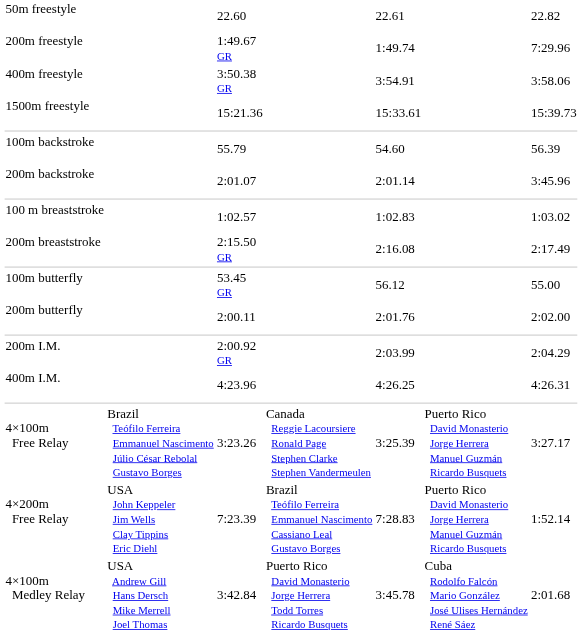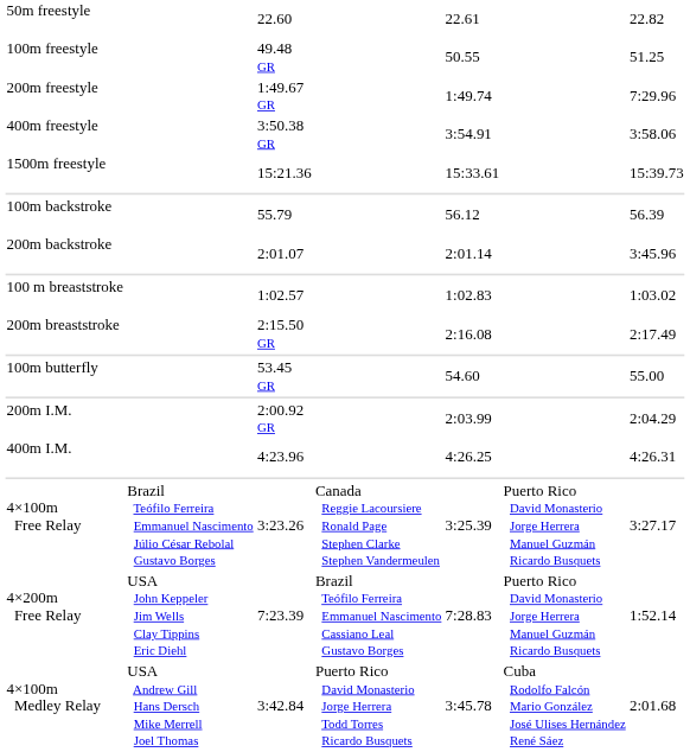 <table>
 <tr>
 <td>50m freestyle <br>  </td>
 <td></td>
 <td>22.60</td>
 <td></td>
 <td>22.61</td>
 <td></td>
 <td>22.82</td>
+</tr>
+<tr>
+<td>100m freestyle <br>  </td>
+<td></td>
+<td>49.48 <small><br><a href='#'>GR</a></small></td>
+<td></td>
+<td>50.55</td>
+<td></td>
+<td>51.25</td>
 </tr>
 <tr>
 <td>200m freestyle <br>  </td>
 <td></td>
 <td>1:49.67 <small><br><a href='#'>GR</a></small></td>
 <td></td>
 <td>1:49.74</td>
 <td></td>
 <td>7:29.96</td>
 </tr>
 <tr>
 <td>400m freestyle <br>  </td>
 <td></td>
 <td>3:50.38 <small><br><a href='#'>GR</a></small></td>
 <td></td>
 <td>3:54.91</td>
 <td></td>
 <td>3:58.06</td>
 </tr>
 <tr>
 <td>1500m freestyle <br>  </td>
 <td></td>
 <td>15:21.36</td>
 <td></td>
 <td>15:33.61</td>
 <td></td>
 <td>15:39.73</td>
 </tr>
 <tr style="background:#ddd;">
 <td colspan=7></td>
 </tr>
 <tr>
 <td>100m backstroke <br>  </td>
 <td></td>
 <td>55.79</td>
 <td></td>
-<td>54.60</td>
+<td>56.12</td>
 <td></td>
 <td>56.39</td>
 </tr>
 <tr>
 <td>200m backstroke <br>  </td>
 <td></td>
 <td>2:01.07</td>
 <td></td>
 <td>2:01.14</td>
 <td></td>
 <td>3:45.96</td>
 </tr>
 <tr style="background:#ddd;">
 <td colspan=7></td>
 </tr>
 <tr>
 <td>100 m breaststroke <br>  </td>
 <td></td>
 <td>1:02.57</td>
 <td></td>
 <td>1:02.83</td>
 <td></td>
 <td>1:03.02</td>
 </tr>
 <tr>
 <td>200m breaststroke <br>  </td>
 <td></td>
 <td>2:15.50 <small><br><a href='#'>GR</a></small></td>
 <td></td>
 <td>2:16.08</td>
 <td></td>
 <td>2:17.49</td>
 </tr>
 <tr style="background:#ddd;">
 <td colspan=7></td>
 </tr>
 <tr>
 <td>100m butterfly <br>  </td>
 <td></td>
 <td>53.45 <small><br><a href='#'>GR</a></small></td>
 <td></td>
-<td>56.12</td>
+<td>54.60</td>
 <td></td>
 <td>55.00</td>
-</tr>
-<tr>
-<td>200m butterfly <br>  </td>
-<td></td>
-<td>2:00.11</td>
-<td></td>
-<td>2:01.76</td>
-<td></td>
-<td>2:02.00</td>
 </tr>
 <tr style="background:#ddd;">
 <td colspan=7></td>
 </tr>
 <tr>
 <td>200m I.M. <br>  </td>
 <td></td>
 <td>2:00.92 <small><br><a href='#'>GR</a></small></td>
 <td></td>
 <td>2:03.99</td>
 <td></td>
 <td>2:04.29</td>
 </tr>
 <tr>
 <td>400m I.M. <br>  </td>
 <td></td>
 <td>4:23.96</td>
 <td></td>
 <td>4:26.25</td>
 <td></td>
 <td>4:26.31</td>
 </tr>
 <tr style="background:#ddd;">
 <td colspan=7></td>
 </tr>
 <tr>
 <td>4×100m<br>   Free Relay <br>  </td>
 <td> Brazil <small><br>  <a href='#'>Teófilo Ferreira</a> <br>  <a href='#'>Emmanuel Nascimento</a> <br>  <a href='#'>Júlio César Rebolal</a> <br>  <a href='#'>Gustavo Borges</a> </small></td>
 <td>3:23.26</td>
 <td> Canada <small><br>  <a href='#'>Reggie Lacoursiere</a> <br>  <a href='#'>Ronald Page</a> <br>  <a href='#'>Stephen Clarke</a> <br>  <a href='#'>Stephen Vandermeulen</a> </small></td>
 <td>3:25.39</td>
 <td> Puerto Rico <small><br>  <a href='#'>David Monasterio</a><br>  <a href='#'>Jorge Herrera</a> <br>  <a href='#'>Manuel Guzmán</a> <br>  <a href='#'>Ricardo Busquets</a> </small></td>
 <td>3:27.17</td>
 </tr>
 <tr>
 <td>4×200m<br>   Free Relay <br>  </td>
 <td> USA <small><br>  <a href='#'>John Keppeler</a> <br>  <a href='#'>Jim Wells</a> <br>  <a href='#'>Clay Tippins</a> <br>  <a href='#'>Eric Diehl</a> </small></td>
 <td>7:23.39</td>
 <td> Brazil <small><br>  <a href='#'>Teófilo Ferreira</a> <br>  <a href='#'>Emmanuel Nascimento</a> <br>  <a href='#'>Cassiano Leal</a> <br>  <a href='#'>Gustavo Borges</a> </small></td>
 <td>7:28.83</td>
 <td> Puerto Rico <small><br>  <a href='#'>David Monasterio</a> <br>  <a href='#'>Jorge Herrera</a> <br>  <a href='#'>Manuel Guzmán</a> <br>  <a href='#'>Ricardo Busquets</a> </small></td>
 <td>1:52.14</td>
 </tr>
 <tr>
 <td>4×100m<br>   Medley Relay <br>  </td>
 <td> USA <small><br>  <a href='#'>Andrew Gill</a> <br>  <a href='#'>Hans Dersch</a> <br>  <a href='#'>Mike Merrell</a> <br>  <a href='#'>Joel Thomas</a> </small></td>
 <td>3:42.84</td>
 <td> Puerto Rico <small><br>  <a href='#'>David Monasterio</a> <br>  <a href='#'>Jorge Herrera</a> <br>  <a href='#'>Todd Torres</a> <br>  <a href='#'>Ricardo Busquets</a> </small></td>
 <td>3:45.78</td>
 <td> Cuba <small><br>  <a href='#'>Rodolfo Falcón</a> <br>  <a href='#'>Mario González</a> <br>  <a href='#'>José Ulises Hernández</a> <br>  <a href='#'>René Sáez</a> </small></td>
 <td>2:01.68</td>
 </tr>
 </table>
